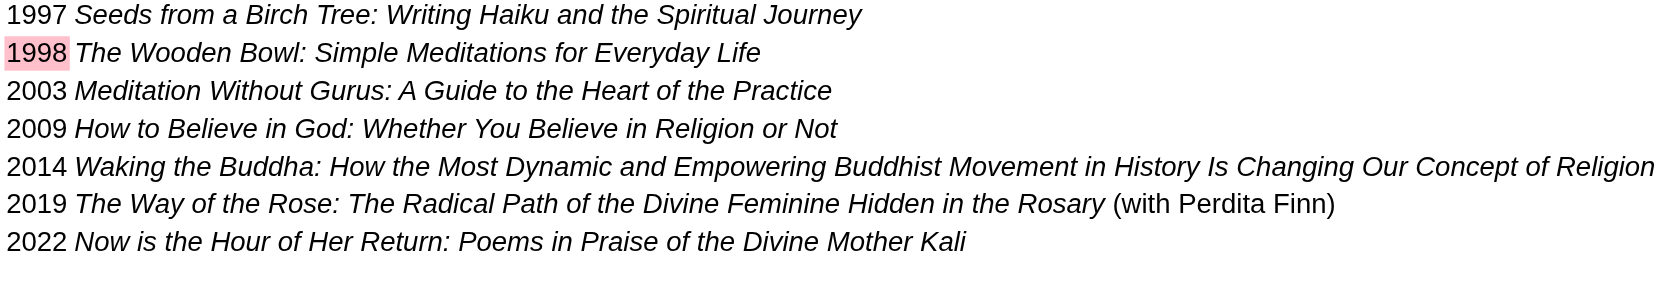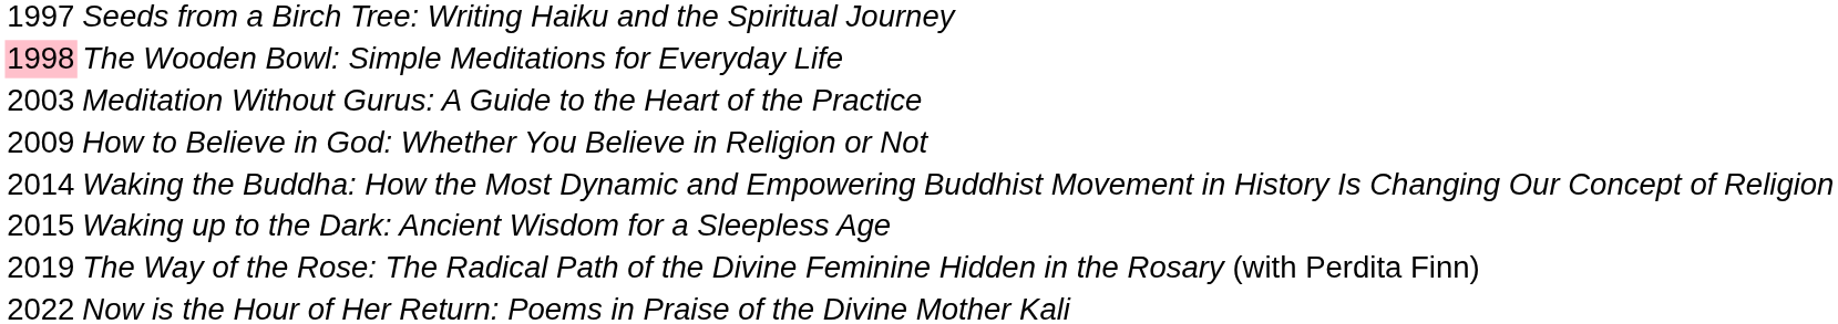 <table>
 <tr>
 <td>1997</td>
 <td><em>Seeds from a Birch Tree: Writing Haiku and the Spiritual Journey</em></td>
 <td></td>
 </tr>
 <tr>
 <td style="background: pink;">1998</td>
 <td><em>The Wooden Bowl: Simple Meditations for Everyday Life</em></td>
 <td></td>
 </tr>
 <tr>
 <td>2003</td>
 <td><em>Meditation Without Gurus: A Guide to the Heart of the Practice</em></td>
 <td></td>
 </tr>
 <tr>
 <td>2009</td>
 <td><em>How to Believe in God: Whether You Believe in Religion or Not</em></td>
 <td></td>
 </tr>
 <tr>
 <td>2014</td>
 <td><em>Waking the Buddha: How the Most Dynamic and Empowering Buddhist Movement in History Is Changing Our Concept of Religion</em></td>
 <td></td>
 </tr>
 <tr>
+<td>2015</td>
+<td><em>Waking up to the Dark: Ancient Wisdom for a Sleepless Age</em></td>
+<td></td>
+</tr>
+<tr>
 <td>2019</td>
 <td><em>The Way of the Rose: The Radical Path of the Divine Feminine Hidden in the Rosary</em> (with Perdita Finn)</td>
 <td></td>
 </tr>
 <tr>
 <td>2022</td>
 <td><em>Now is the Hour of Her Return: Poems in Praise of the Divine Mother Kali</em></td>
 <td></td>
 </tr>
 </table>
